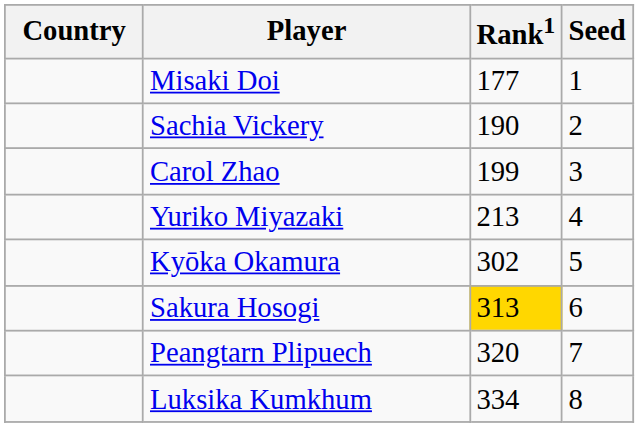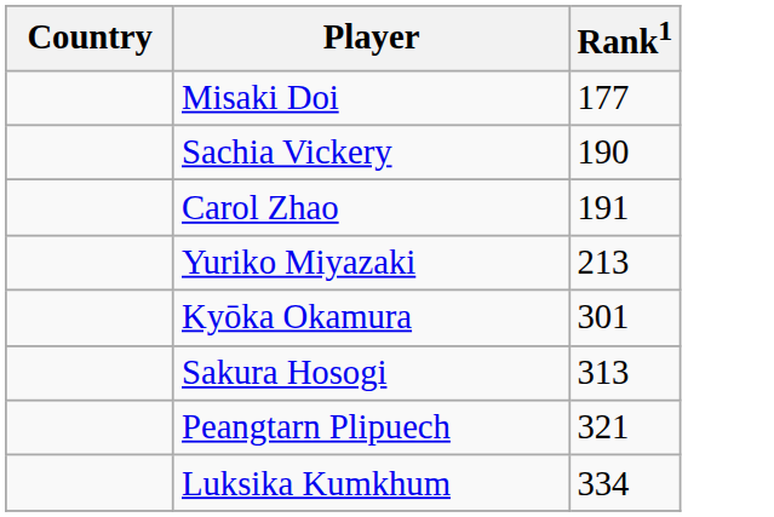 <table class="sortable wikitable">
 <tr>
 <th width="70">Country</th>
 <th width="175">Player</th>
 <th>Rank<sup>1</sup></th>
-<th>Seed</th>
 </tr>
 <tr>
 <td></td>
 <td><a href='#'>Misaki Doi</a></td>
 <td>177</td>
-<td>1</td>
 </tr>
 <tr>
 <td></td>
 <td><a href='#'>Sachia Vickery</a></td>
 <td>190</td>
-<td>2</td>
 </tr>
 <tr>
 <td></td>
 <td><a href='#'>Carol Zhao</a></td>
-<td>199</td>
-<td>3</td>
+<td>191</td>
 </tr>
 <tr>
 <td></td>
 <td><a href='#'>Yuriko Miyazaki</a></td>
 <td>213</td>
-<td>4</td>
 </tr>
 <tr>
 <td></td>
 <td><a href='#'>Kyōka Okamura</a></td>
-<td>302</td>
-<td>5</td>
+<td>301</td>
 </tr>
 <tr>
 <td></td>
 <td><a href='#'>Sakura Hosogi</a></td>
-<td style="background: gold;">313</td>
-<td>6</td>
+<td>313</td>
 </tr>
 <tr>
 <td></td>
 <td><a href='#'>Peangtarn Plipuech</a></td>
-<td>320</td>
-<td>7</td>
+<td>321</td>
 </tr>
 <tr>
 <td></td>
 <td><a href='#'>Luksika Kumkhum</a></td>
 <td>334</td>
-<td>8</td>
 </tr>
 </table>
